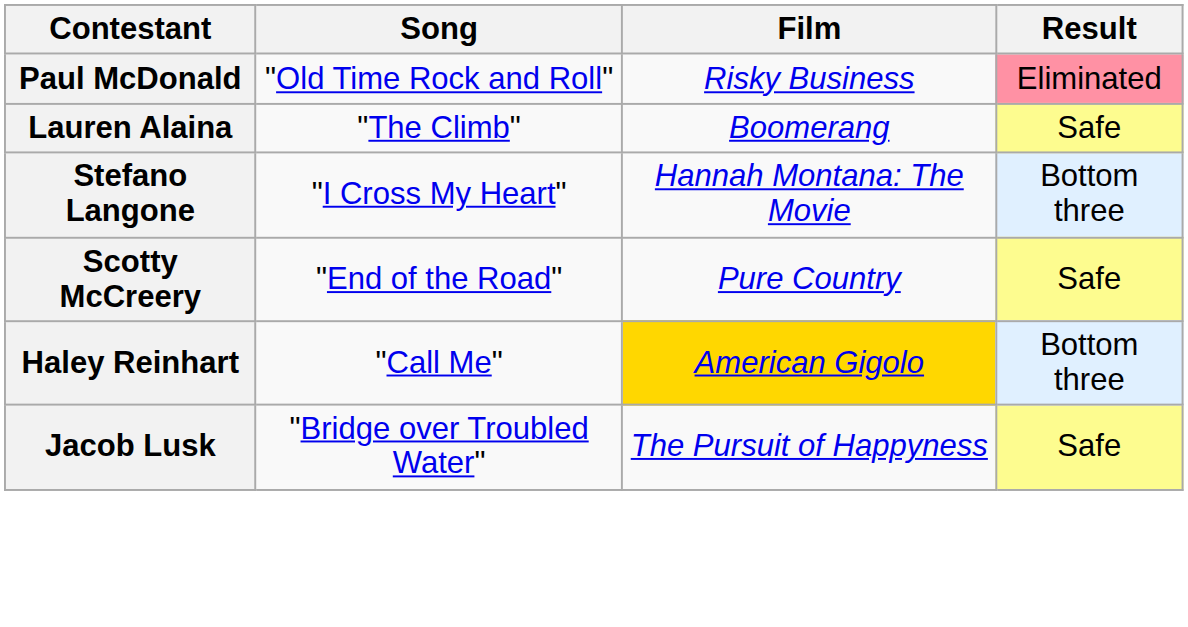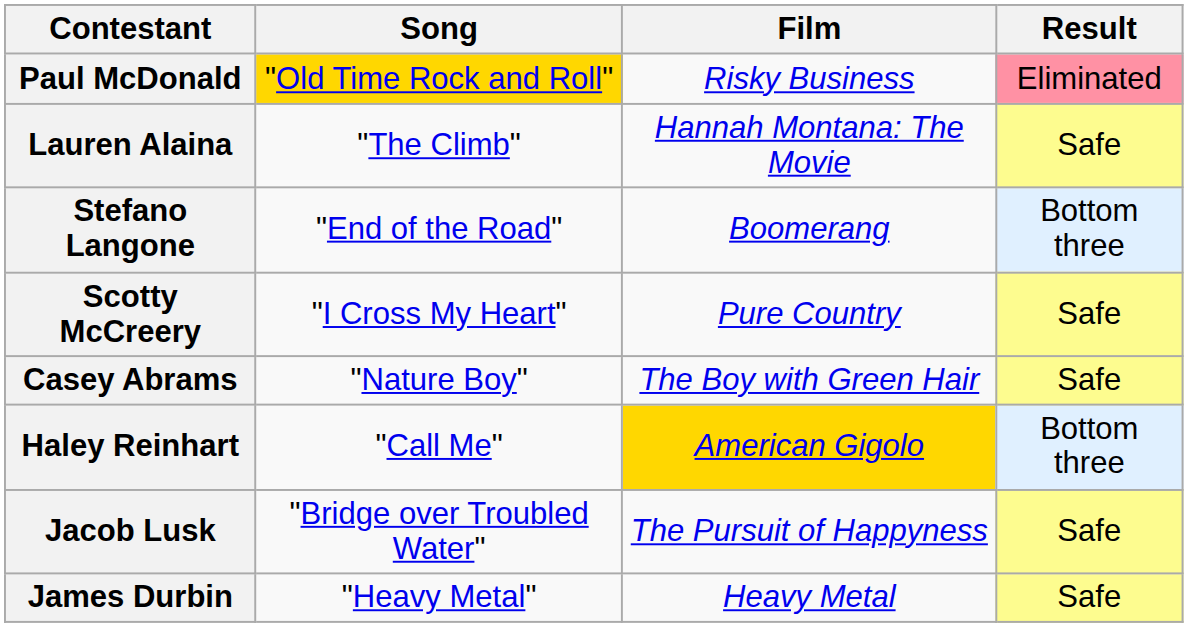 <table class="wikitable unsortable" style="text-align:center;">
 <tr>
 <th scope="col">Contestant</th>
 <th scope="col">Song</th>
 <th scope="col">Film</th>
 <th scope="col">Result</th>
 </tr>
 <tr>
 <th scope="row">Paul McDonald</th>
-<td>"<a href='#'>Old Time Rock and Roll</a>"</td>
+<td style="background: gold;">"<a href='#'>Old Time Rock and Roll</a>"</td>
 <td><em><a href='#'>Risky Business</a></em></td>
 <td bgcolor="FF91A4">Eliminated</td>
 </tr>
 <tr>
 <th scope="row">Lauren Alaina</th>
 <td>"<a href='#'>The Climb</a>"</td>
-<td><em><a href='#'>Boomerang</a></em></td>
+<td><em><a href='#'>Hannah Montana: The Movie</a></em></td>
 <td bgcolor="FDFC8F">Safe</td>
 </tr>
 <tr>
 <th scope="row">Stefano Langone</th>
-<td>"<a href='#'>I Cross My Heart</a>"</td>
-<td><em><a href='#'>Hannah Montana: The Movie</a></em></td>
+<td>"<a href='#'>End of the Road</a>"</td>
+<td><em><a href='#'>Boomerang</a></em></td>
 <td bgcolor="E0F0FF">Bottom three</td>
 </tr>
 <tr>
 <th scope="row">Scotty McCreery</th>
-<td>"<a href='#'>End of the Road</a>"</td>
+<td>"<a href='#'>I Cross My Heart</a>"</td>
 <td><em><a href='#'>Pure Country</a></em></td>
+<td bgcolor="FDFC8F">Safe</td>
+</tr>
+<tr>
+<th scope="row">Casey Abrams</th>
+<td>"<a href='#'>Nature Boy</a>"</td>
+<td><em><a href='#'>The Boy with Green Hair</a></em></td>
 <td bgcolor="FDFC8F">Safe</td>
 </tr>
 <tr>
 <th scope="row">Haley Reinhart</th>
 <td>"<a href='#'>Call Me</a>"</td>
 <td style="background: gold;"><em><a href='#'>American Gigolo</a></em></td>
 <td bgcolor="E0F0FF">Bottom three</td>
 </tr>
 <tr>
 <th scope="row">Jacob Lusk</th>
 <td>"<a href='#'>Bridge over Troubled Water</a>"</td>
 <td><em><a href='#'>The Pursuit of Happyness</a></em></td>
 <td bgcolor="FDFC8F">Safe</td>
 </tr>
+<tr>
+<th scope="row">James Durbin</th>
+<td>"<a href='#'>Heavy Metal</a>"</td>
+<td><em><a href='#'>Heavy Metal</a></em></td>
+<td bgcolor="FDFC8F">Safe</td>
+</tr>
 </table>
